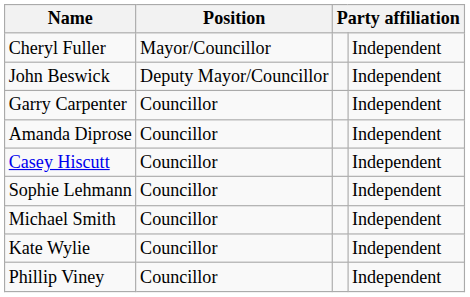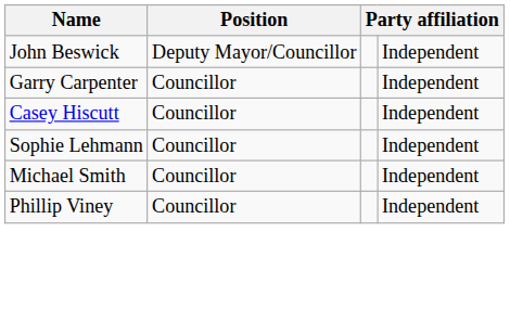 <table class="wikitable">
 <tr>
 <th>Name</th>
 <th>Position</th>
 <th colspan=2>Party affiliation</th>
-</tr>
-<tr>
-<td>Cheryl Fuller</td>
-<td>Mayor/Councillor</td>
-<td> </td>
-<td>Independent</td>
 </tr>
 <tr>
 <td>John Beswick</td>
 <td>Deputy Mayor/Councillor</td>
 <td> </td>
 <td>Independent</td>
 </tr>
 <tr>
 <td>Garry Carpenter</td>
-<td>Councillor</td>
-<td> </td>
-<td>Independent</td>
-</tr>
-<tr>
-<td>Amanda Diprose</td>
 <td>Councillor</td>
 <td> </td>
 <td>Independent</td>
 </tr>
 <tr>
 <td><a href='#'>Casey Hiscutt</a></td>
 <td>Councillor</td>
 <td> </td>
 <td>Independent</td>
 </tr>
 <tr>
 <td>Sophie Lehmann</td>
 <td>Councillor</td>
 <td> </td>
 <td>Independent</td>
 </tr>
 <tr>
 <td>Michael Smith</td>
 <td>Councillor</td>
 <td> </td>
 <td>Independent</td>
 </tr>
 <tr>
-<td>Kate Wylie</td>
-<td>Councillor</td>
-<td> </td>
-<td>Independent</td>
-</tr>
-<tr>
 <td>Phillip Viney</td>
 <td>Councillor</td>
 <td> </td>
 <td>Independent</td>
 </tr>
 </table>
